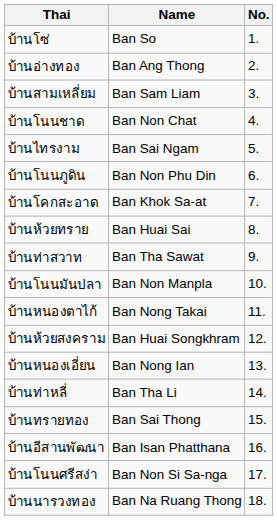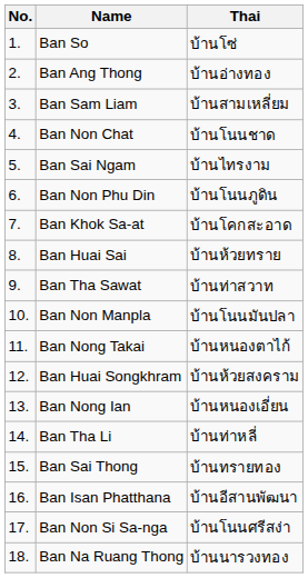 <table class="wikitable sortable">
 <tr>
+<th>No.</th>
+<th>Name</th>
 <th>Thai</th>
-<th>Name</th>
-<th>No.</th>
 </tr>
 <tr>
+<td>1.</td>
+<td>Ban So</td>
 <td>บ้านโซ่</td>
-<td>Ban So</td>
-<td>1.</td>
 </tr>
 <tr>
+<td>2.</td>
+<td>Ban Ang Thong</td>
 <td>บ้านอ่างทอง</td>
-<td>Ban Ang Thong</td>
-<td>2.</td>
 </tr>
 <tr>
+<td>3.</td>
+<td>Ban Sam Liam</td>
 <td>บ้านสามเหลี่ยม</td>
-<td>Ban Sam Liam</td>
-<td>3.</td>
 </tr>
 <tr>
+<td>4.</td>
+<td>Ban Non Chat</td>
 <td>บ้านโนนชาด</td>
-<td>Ban Non Chat</td>
-<td>4.</td>
 </tr>
 <tr>
+<td>5.</td>
+<td>Ban Sai Ngam</td>
 <td>บ้านไทรงาม</td>
-<td>Ban Sai Ngam</td>
-<td>5.</td>
 </tr>
 <tr>
+<td>6.</td>
+<td>Ban Non Phu Din</td>
 <td>บ้านโนนภูดิน</td>
-<td>Ban Non Phu Din</td>
-<td>6.</td>
 </tr>
 <tr>
+<td>7.</td>
+<td>Ban Khok Sa-at</td>
 <td>บ้านโคกสะอาด</td>
-<td>Ban Khok Sa-at</td>
-<td>7.</td>
 </tr>
 <tr>
+<td>8.</td>
+<td>Ban Huai Sai</td>
 <td>บ้านห้วยทราย</td>
-<td>Ban Huai Sai</td>
-<td>8.</td>
 </tr>
 <tr>
+<td>9.</td>
+<td>Ban Tha Sawat</td>
 <td>บ้านท่าสวาท</td>
-<td>Ban Tha Sawat</td>
-<td>9.</td>
 </tr>
 <tr>
+<td>10.</td>
+<td>Ban Non Manpla</td>
 <td>บ้านโนนมันปลา</td>
-<td>Ban Non Manpla</td>
-<td>10.</td>
 </tr>
 <tr>
+<td>11.</td>
+<td>Ban Nong Takai</td>
 <td>บ้านหนองตาไก้</td>
-<td>Ban Nong Takai</td>
-<td>11.</td>
 </tr>
 <tr>
+<td>12.</td>
+<td>Ban Huai Songkhram</td>
 <td>บ้านห้วยสงคราม</td>
-<td>Ban Huai Songkhram</td>
-<td>12.</td>
 </tr>
 <tr>
+<td>13.</td>
+<td>Ban Nong Ian</td>
 <td>บ้านหนองเอี่ยน</td>
-<td>Ban Nong Ian</td>
-<td>13.</td>
 </tr>
 <tr>
+<td>14.</td>
+<td>Ban Tha Li</td>
 <td>บ้านท่าหลี่</td>
-<td>Ban Tha Li</td>
-<td>14.</td>
 </tr>
 <tr>
+<td>15.</td>
+<td>Ban Sai Thong</td>
 <td>บ้านทรายทอง</td>
-<td>Ban Sai Thong</td>
-<td>15.</td>
 </tr>
 <tr>
+<td>16.</td>
+<td>Ban Isan Phatthana</td>
 <td>บ้านอีสานพัฒนา</td>
-<td>Ban Isan Phatthana</td>
-<td>16.</td>
 </tr>
 <tr>
+<td>17.</td>
+<td>Ban Non Si Sa-nga</td>
 <td>บ้านโนนศรีสง่า</td>
-<td>Ban Non Si Sa-nga</td>
-<td>17.</td>
 </tr>
 <tr>
+<td>18.</td>
+<td>Ban Na Ruang Thong</td>
 <td>บ้านนารวงทอง</td>
-<td>Ban Na Ruang Thong</td>
-<td>18.</td>
 </tr>
 </table>
